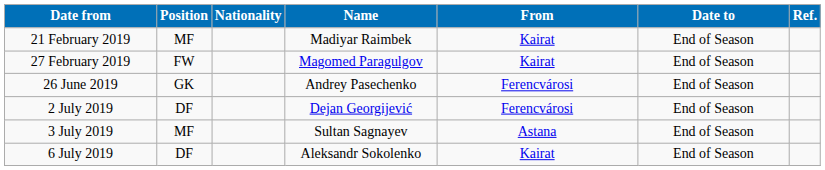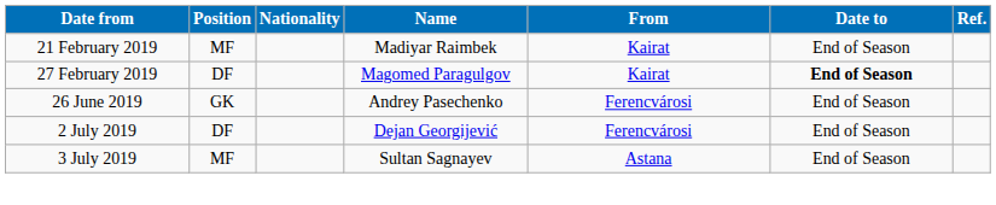 <table class="wikitable" style="text-align:center; font-size:90%; ">
 <tr>
 <th style="background:#0070B8; color:#FFFFFF; width:150px;">Date from</th>
 <th style="background:#0070B8; color:#FFFFFF; width:50px;">Position</th>
 <th style="background:#0070B8; color:#FFFFFF; width:50px;">Nationality</th>
 <th style="background:#0070B8; color:#FFFFFF; width:150px;">Name</th>
 <th style="background:#0070B8; color:#FFFFFF; width:200px;">From</th>
 <th style="background:#0070B8; color:#FFFFFF; width:150px;">Date to</th>
 <th style="background:#0070B8; color:#FFFFFF; width:25px;">Ref.</th>
 </tr>
 <tr>
 <td>21 February 2019</td>
 <td>MF</td>
 <td></td>
 <td>Madiyar Raimbek</td>
 <td><a href='#'>Kairat</a></td>
 <td>End of Season</td>
 <td></td>
 </tr>
 <tr>
 <td>27 February 2019</td>
-<td>FW</td>
+<td>DF</td>
 <td></td>
 <td><a href='#'>Magomed Paragulgov</a></td>
 <td><a href='#'>Kairat</a></td>
-<td>End of Season</td>
+<td><strong>End of Season</strong></td>
 <td></td>
 </tr>
 <tr>
 <td>26 June 2019</td>
 <td>GK</td>
 <td></td>
 <td>Andrey Pasechenko</td>
 <td><a href='#'>Ferencvárosi</a></td>
 <td>End of Season</td>
 <td></td>
 </tr>
 <tr>
 <td>2 July 2019</td>
 <td>DF</td>
 <td></td>
 <td><a href='#'>Dejan Georgijević</a></td>
 <td><a href='#'>Ferencvárosi</a></td>
 <td>End of Season</td>
 <td></td>
 </tr>
 <tr>
 <td>3 July 2019</td>
 <td>MF</td>
 <td></td>
 <td>Sultan Sagnayev</td>
 <td><a href='#'>Astana</a></td>
 <td>End of Season</td>
 <td></td>
 </tr>
-<tr>
-<td>6 July 2019</td>
-<td>DF</td>
-<td></td>
-<td>Aleksandr Sokolenko</td>
-<td><a href='#'>Kairat</a></td>
-<td>End of Season</td>
-<td></td>
-</tr>
 </table>
